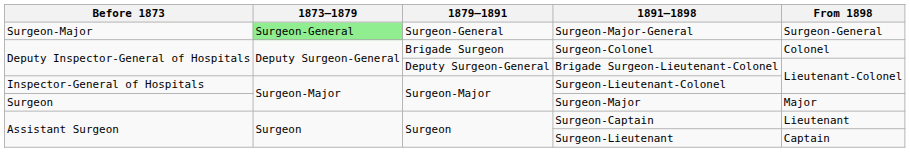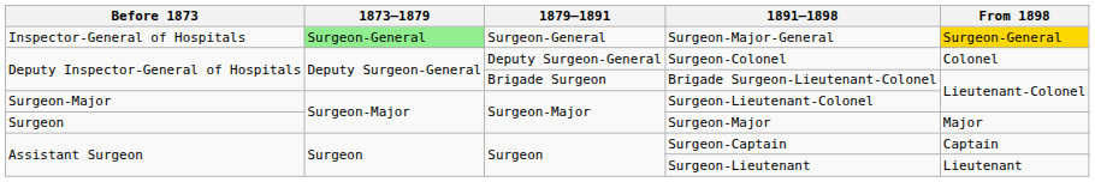 <table class="wikitable">
 <tr>
 <th>Before 1873</th>
 <th>1873–1879</th>
 <th>1879–1891</th>
 <th>1891–1898</th>
 <th>From 1898</th>
 </tr>
 <tr>
-<td>Surgeon-Major</td>
+<td>Inspector-General of Hospitals</td>
 <td style="background: lightgreen;">Surgeon-General</td>
 <td>Surgeon-General</td>
 <td>Surgeon-Major-General</td>
-<td>Surgeon-General</td>
+<td style="background: gold;">Surgeon-General</td>
 </tr>
 <tr>
 <td rowspan=2>Deputy Inspector-General of Hospitals</td>
 <td rowspan=2>Deputy Surgeon-General</td>
-<td>Brigade Surgeon</td>
+<td>Deputy Surgeon-General</td>
 <td>Surgeon-Colonel</td>
 <td>Colonel</td>
 </tr>
 <tr>
-<td>Deputy Surgeon-General</td>
+<td>Brigade Surgeon</td>
 <td>Brigade Surgeon-Lieutenant-Colonel</td>
 <td rowspan=2>Lieutenant-Colonel</td>
 </tr>
 <tr>
-<td>Inspector-General of Hospitals</td>
+<td>Surgeon-Major</td>
 <td rowspan=2>Surgeon-Major</td>
 <td rowspan=2>Surgeon-Major</td>
 <td>Surgeon-Lieutenant-Colonel</td>
 </tr>
 <tr>
 <td>Surgeon</td>
 <td>Surgeon-Major</td>
 <td>Major</td>
 </tr>
 <tr>
 <td rowspan=2>Assistant Surgeon</td>
 <td rowspan=2>Surgeon</td>
 <td rowspan=2>Surgeon</td>
 <td>Surgeon-Captain</td>
-<td>Lieutenant</td>
+<td>Captain</td>
 </tr>
 <tr>
 <td>Surgeon-Lieutenant</td>
-<td>Captain</td>
+<td>Lieutenant</td>
 </tr>
 </table>
